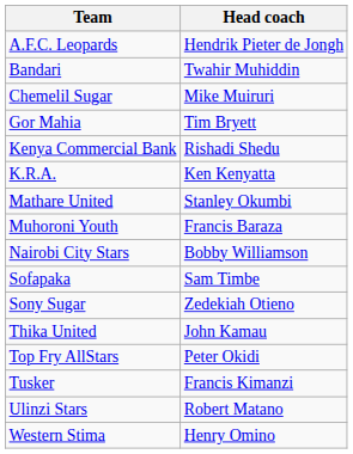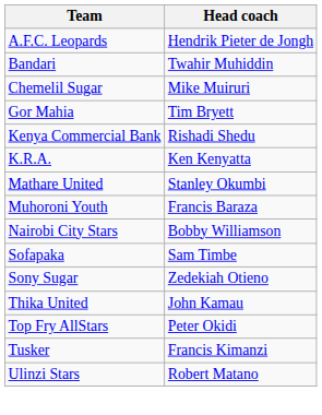 <table class="wikitable sortable">
 <tr>
 <th>Team</th>
 <th>Head coach</th>
 </tr>
 <tr>
 <td><a href='#'>A.F.C. Leopards</a></td>
 <td> <a href='#'>Hendrik Pieter de Jongh</a></td>
 </tr>
 <tr>
 <td><a href='#'>Bandari</a></td>
 <td> <a href='#'>Twahir Muhiddin</a></td>
 </tr>
 <tr>
 <td><a href='#'>Chemelil Sugar</a></td>
 <td> <a href='#'>Mike Muiruri</a></td>
 </tr>
 <tr>
 <td><a href='#'>Gor Mahia</a></td>
 <td> <a href='#'>Tim Bryett</a></td>
 </tr>
 <tr>
 <td><a href='#'>Kenya Commercial Bank</a></td>
 <td> <a href='#'>Rishadi Shedu</a></td>
 </tr>
 <tr>
 <td><a href='#'>K.R.A.</a></td>
 <td> <a href='#'>Ken Kenyatta</a></td>
 </tr>
 <tr>
 <td><a href='#'>Mathare United</a></td>
 <td> <a href='#'>Stanley Okumbi</a></td>
 </tr>
 <tr>
 <td><a href='#'>Muhoroni Youth</a></td>
 <td> <a href='#'>Francis Baraza</a></td>
 </tr>
 <tr>
 <td><a href='#'>Nairobi City Stars</a></td>
 <td> <a href='#'>Bobby Williamson</a></td>
 </tr>
 <tr>
 <td><a href='#'>Sofapaka</a></td>
 <td> <a href='#'>Sam Timbe</a></td>
 </tr>
 <tr>
 <td><a href='#'>Sony Sugar</a></td>
 <td> <a href='#'>Zedekiah Otieno</a></td>
 </tr>
 <tr>
 <td><a href='#'>Thika United</a></td>
 <td> <a href='#'>John Kamau</a></td>
 </tr>
 <tr>
 <td><a href='#'>Top Fry AllStars</a></td>
 <td> <a href='#'>Peter Okidi</a></td>
 </tr>
 <tr>
 <td><a href='#'>Tusker</a></td>
 <td> <a href='#'>Francis Kimanzi</a></td>
 </tr>
 <tr>
 <td><a href='#'>Ulinzi Stars</a></td>
 <td> <a href='#'>Robert Matano</a></td>
 </tr>
-<tr>
-<td><a href='#'>Western Stima</a></td>
-<td> <a href='#'>Henry Omino</a></td>
-</tr>
 </table>
